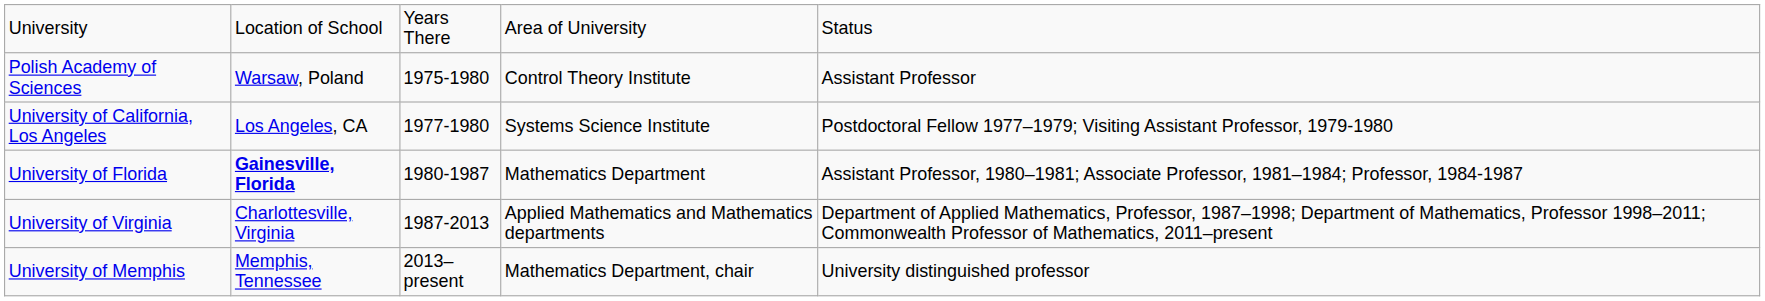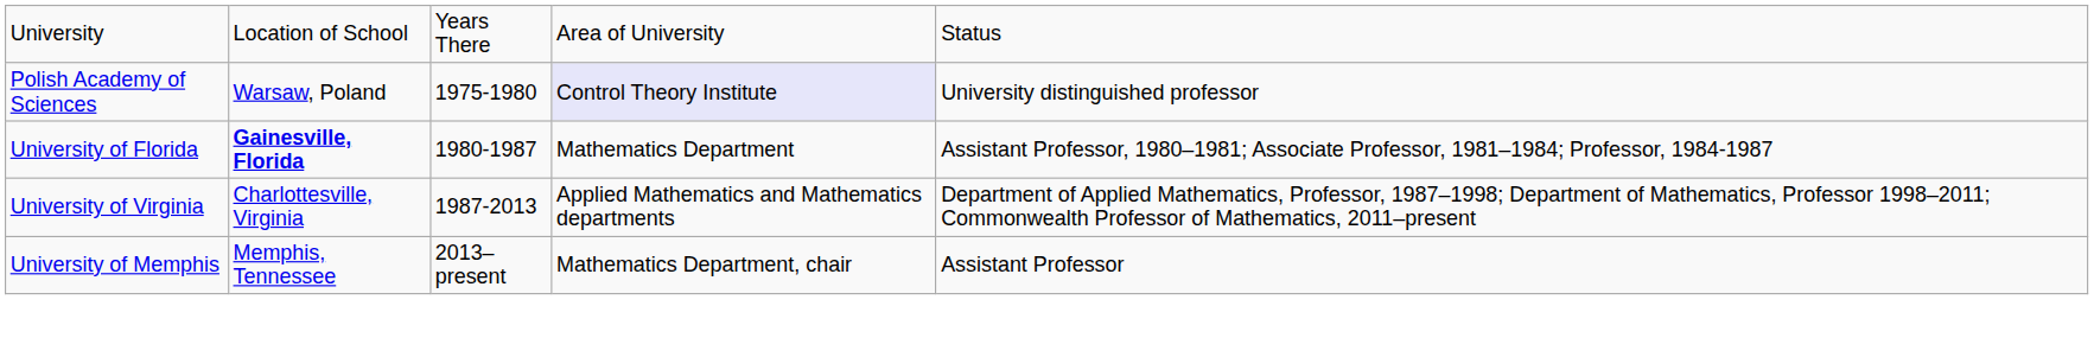 <table class="wikitable">
 <tr>
 <td>University</td>
 <td>Location of School</td>
 <td>Years There</td>
 <td>Area of University</td>
 <td>Status</td>
 </tr>
 <tr>
 <td><a href='#'>Polish Academy of Sciences</a></td>
 <td><a href='#'>Warsaw</a>, Poland</td>
 <td>1975-1980</td>
-<td>Control Theory Institute</td>
-<td>Assistant Professor</td>
-</tr>
-<tr>
-<td><a href='#'>University of California, Los Angeles</a></td>
-<td><a href='#'>Los Angeles</a>, CA</td>
-<td>1977-1980</td>
-<td>Systems Science Institute</td>
-<td>Postdoctoral Fellow 1977–1979; Visiting Assistant Professor, 1979-1980</td>
+<td style="background: lavender;">Control Theory Institute</td>
+<td>University distinguished professor</td>
 </tr>
 <tr>
 <td><a href='#'>University of Florida</a></td>
 <td><strong><a href='#'>Gainesville, Florida</a></strong></td>
 <td>1980-1987</td>
 <td>Mathematics Department</td>
 <td>Assistant Professor, 1980–1981; Associate Professor, 1981–1984; Professor, 1984-1987</td>
 </tr>
 <tr>
 <td><a href='#'>University of Virginia</a></td>
 <td><a href='#'>Charlottesville, Virginia</a></td>
 <td>1987-2013</td>
 <td>Applied Mathematics and Mathematics departments</td>
 <td>Department of Applied Mathematics, Professor, 1987–1998; Department of Mathematics, Professor 1998–2011; Commonwealth Professor of Mathematics, 2011–present</td>
 </tr>
 <tr>
 <td><a href='#'>University of Memphis</a></td>
 <td><a href='#'>Memphis, Tennessee</a></td>
 <td>2013–present</td>
 <td>Mathematics Department, chair</td>
-<td>University distinguished professor</td>
+<td>Assistant Professor</td>
 </tr>
 </table>
